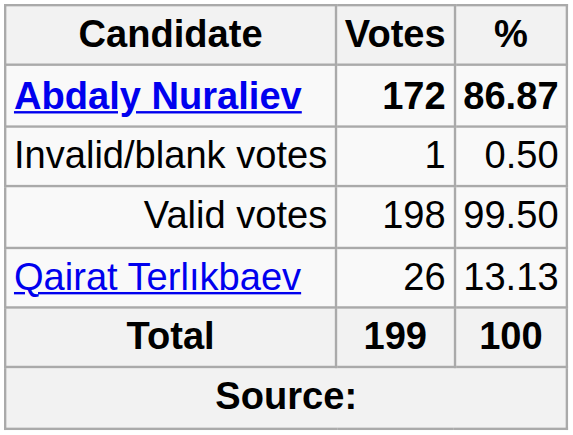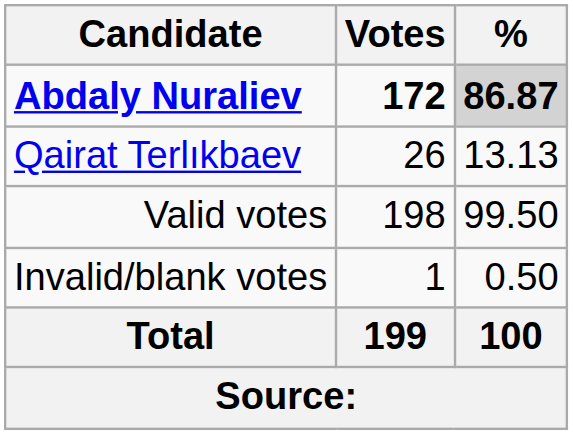 <table class="wikitable" style="text-align:right">
 <tr>
 <th>Candidate</th>
 <th>Votes</th>
 <th>%</th>
 </tr>
 <tr>
 <td align="left"><strong><a href='#'>Abdaly Nuraliev</a></strong></td>
 <td><strong>172</strong></td>
-<td><strong>86.87</strong></td>
+<td style="background: lightgrey;"><strong>86.87</strong></td>
 </tr>
 <tr>
-<td>Invalid/blank votes</td>
-<td>1</td>
-<td>0.50</td>
+<td align="left"><a href='#'>Qairat Terlıkbaev</a></td>
+<td>26</td>
+<td>13.13</td>
 </tr>
 <tr>
 <td>Valid votes</td>
 <td>198</td>
 <td>99.50</td>
 </tr>
 <tr>
-<td align="left"><a href='#'>Qairat Terlıkbaev</a></td>
-<td>26</td>
-<td>13.13</td>
+<td>Invalid/blank votes</td>
+<td>1</td>
+<td>0.50</td>
 </tr>
 <tr>
 <th>Total</th>
 <th>199</th>
 <th>100</th>
 </tr>
 <tr>
 <th colspan="3">Source: </th>
 </tr>
 </table>
